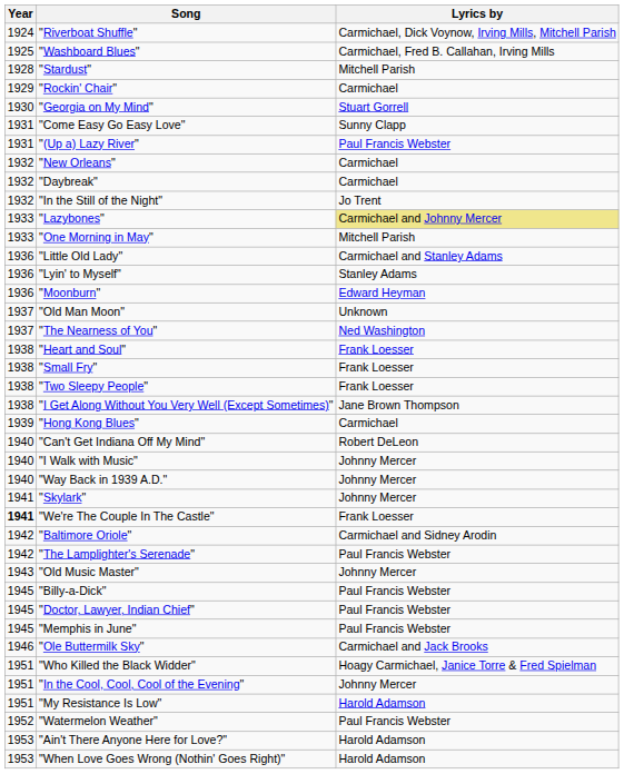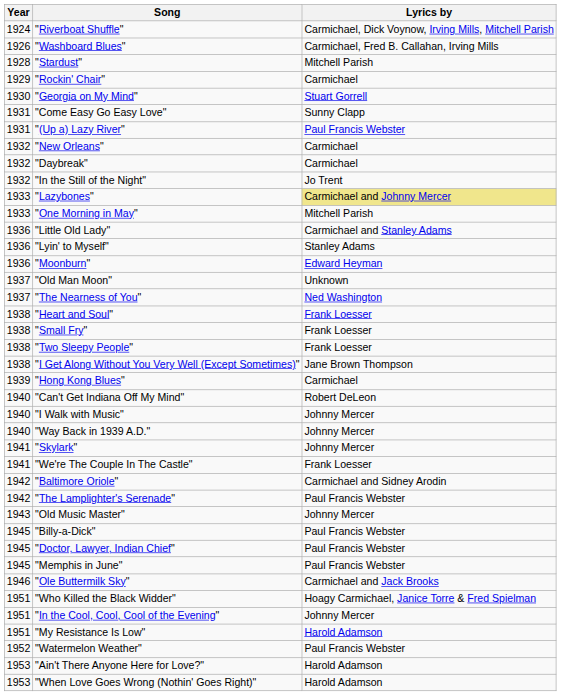 <table class="wikitable">
 <tr>
 <th>Year</th>
 <th>Song</th>
 <th>Lyrics by</th>
 </tr>
 <tr>
 <td>1924</td>
 <td>"<a href='#'>Riverboat Shuffle</a>"</td>
 <td>Carmichael, Dick Voynow, <a href='#'>Irving Mills</a>, <a href='#'>Mitchell Parish</a></td>
 </tr>
 <tr>
-<td>1925</td>
+<td>1926</td>
 <td>"<a href='#'>Washboard Blues</a>"</td>
 <td>Carmichael, Fred B. Callahan, Irving Mills</td>
 </tr>
 <tr>
 <td>1928</td>
 <td>"<a href='#'>Stardust</a>"</td>
 <td>Mitchell Parish</td>
 </tr>
 <tr>
 <td>1929</td>
 <td>"<a href='#'>Rockin' Chair</a>"</td>
 <td>Carmichael</td>
 </tr>
 <tr>
 <td>1930</td>
 <td>"<a href='#'>Georgia on My Mind</a>"</td>
 <td><a href='#'>Stuart Gorrell</a></td>
 </tr>
 <tr>
 <td>1931</td>
 <td>"Come Easy Go Easy Love"</td>
 <td>Sunny Clapp</td>
 </tr>
 <tr>
 <td>1931</td>
 <td>"<a href='#'>(Up a) Lazy River</a>"</td>
 <td><a href='#'>Paul Francis Webster</a></td>
 </tr>
 <tr>
 <td>1932</td>
 <td>"<a href='#'>New Orleans</a>"</td>
 <td>Carmichael</td>
 </tr>
 <tr>
 <td>1932</td>
 <td>"Daybreak"</td>
 <td>Carmichael</td>
 </tr>
 <tr>
 <td>1932</td>
 <td>"In the Still of the Night"</td>
 <td>Jo Trent</td>
 </tr>
 <tr>
 <td>1933</td>
 <td>"<a href='#'>Lazybones</a>"</td>
 <td style="background: khaki;">Carmichael and <a href='#'>Johnny Mercer</a></td>
 </tr>
 <tr>
 <td>1933</td>
 <td>"<a href='#'>One Morning in May</a>"</td>
 <td>Mitchell Parish</td>
 </tr>
 <tr>
 <td>1936</td>
 <td>"Little Old Lady"</td>
 <td>Carmichael and <a href='#'>Stanley Adams</a></td>
 </tr>
 <tr>
 <td>1936</td>
 <td>"Lyin' to Myself"</td>
 <td>Stanley Adams</td>
 </tr>
 <tr>
 <td>1936</td>
 <td>"<a href='#'>Moonburn</a>"</td>
 <td><a href='#'>Edward Heyman</a></td>
 </tr>
 <tr>
 <td>1937</td>
 <td>"Old Man Moon"</td>
 <td>Unknown</td>
 </tr>
 <tr>
 <td>1937</td>
 <td>"<a href='#'>The Nearness of You</a>"</td>
 <td><a href='#'>Ned Washington</a></td>
 </tr>
 <tr>
 <td>1938</td>
 <td>"<a href='#'>Heart and Soul</a>"</td>
 <td><a href='#'>Frank Loesser</a></td>
 </tr>
 <tr>
 <td>1938</td>
 <td>"<a href='#'>Small Fry</a>"</td>
 <td>Frank Loesser</td>
 </tr>
 <tr>
 <td>1938</td>
 <td>"<a href='#'>Two Sleepy People</a>"</td>
 <td>Frank Loesser</td>
 </tr>
 <tr>
 <td>1938</td>
 <td>"<a href='#'>I Get Along Without You Very Well (Except Sometimes)</a>"</td>
 <td>Jane Brown Thompson</td>
 </tr>
 <tr>
 <td>1939</td>
 <td>"<a href='#'>Hong Kong Blues</a>"</td>
 <td>Carmichael</td>
 </tr>
 <tr>
 <td>1940</td>
 <td>"Can't Get Indiana Off My Mind"</td>
 <td>Robert DeLeon</td>
 </tr>
 <tr>
 <td>1940</td>
 <td>"I Walk with Music"</td>
 <td>Johnny Mercer</td>
 </tr>
 <tr>
 <td>1940</td>
 <td>"Way Back in 1939 A.D."</td>
 <td>Johnny Mercer</td>
 </tr>
 <tr>
 <td>1941</td>
 <td>"<a href='#'>Skylark</a>"</td>
 <td>Johnny Mercer</td>
 </tr>
 <tr>
-<td><strong>1941</strong></td>
+<td>1941</td>
 <td>"We're The Couple In The Castle"</td>
 <td>Frank Loesser</td>
 </tr>
 <tr>
 <td>1942</td>
 <td>"<a href='#'>Baltimore Oriole</a>"</td>
 <td>Carmichael and Sidney Arodin</td>
 </tr>
 <tr>
 <td>1942</td>
 <td>"<a href='#'>The Lamplighter's Serenade</a>"</td>
 <td>Paul Francis Webster</td>
 </tr>
 <tr>
 <td>1943</td>
 <td>"Old Music Master"</td>
 <td>Johnny Mercer</td>
 </tr>
 <tr>
 <td>1945</td>
 <td>"Billy-a-Dick"</td>
 <td>Paul Francis Webster</td>
 </tr>
 <tr>
 <td>1945</td>
 <td>"<a href='#'>Doctor, Lawyer, Indian Chief</a>"</td>
 <td>Paul Francis Webster</td>
 </tr>
 <tr>
 <td>1945</td>
 <td>"Memphis in June"</td>
 <td>Paul Francis Webster</td>
 </tr>
 <tr>
 <td>1946</td>
 <td>"<a href='#'>Ole Buttermilk Sky</a>"</td>
 <td>Carmichael and <a href='#'>Jack Brooks</a></td>
 </tr>
 <tr>
 <td>1951</td>
 <td>"Who Killed the Black Widder"</td>
 <td>Hoagy Carmichael, <a href='#'>Janice Torre</a> & <a href='#'>Fred Spielman</a></td>
 </tr>
 <tr>
 <td>1951</td>
 <td>"<a href='#'>In the Cool, Cool, Cool of the Evening</a>"</td>
 <td>Johnny Mercer</td>
 </tr>
 <tr>
 <td>1951</td>
 <td>"My Resistance Is Low"</td>
 <td><a href='#'>Harold Adamson</a></td>
 </tr>
 <tr>
 <td>1952</td>
 <td>"Watermelon Weather"</td>
 <td>Paul Francis Webster</td>
 </tr>
 <tr>
 <td>1953</td>
 <td>"Ain't There Anyone Here for Love?"</td>
 <td>Harold Adamson</td>
 </tr>
 <tr>
 <td>1953</td>
 <td>"When Love Goes Wrong (Nothin' Goes Right)"</td>
 <td>Harold Adamson</td>
 </tr>
 </table>
